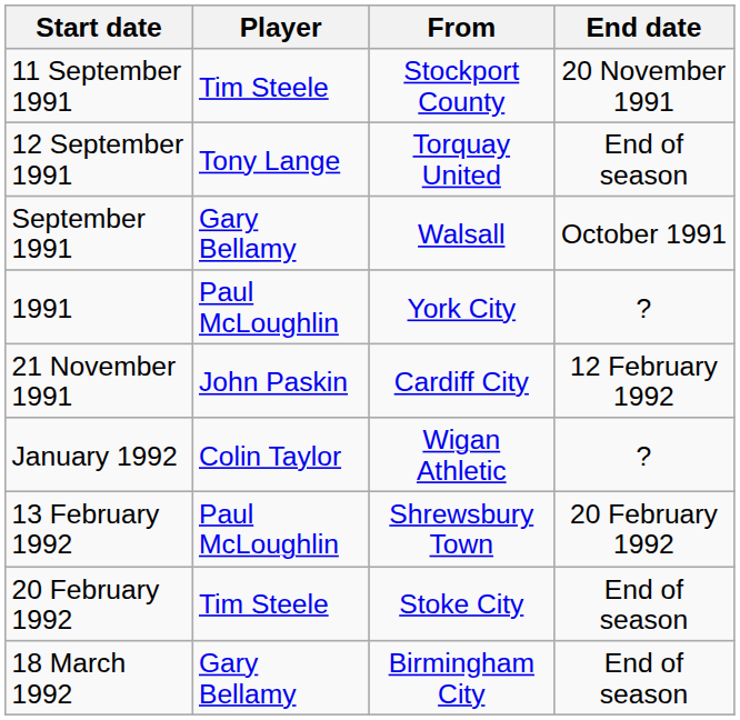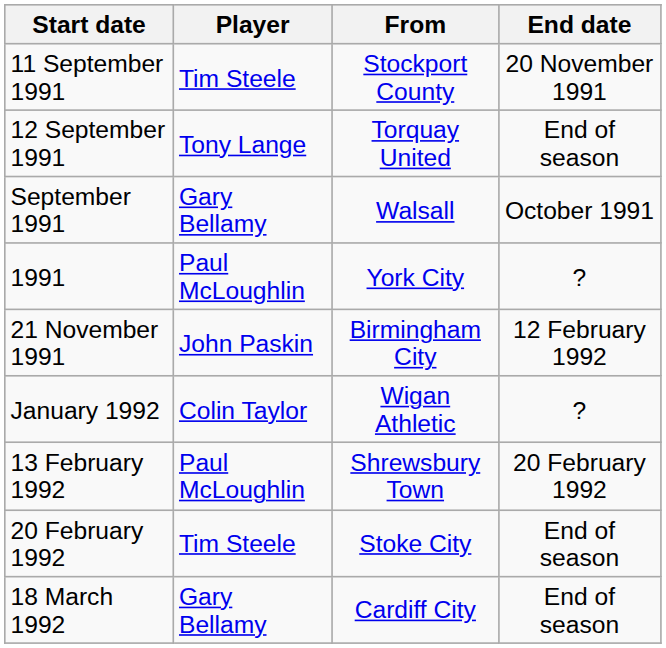 <table class="wikitable" style="text-align:center; font-size:95%;width:65%; text-align:left">
 <tr>
 <th><strong>Start date</strong></th>
 <th><strong>Player</strong></th>
 <th><strong>From</strong></th>
 <th><strong>End date</strong></th>
 </tr>
 <tr --->
 <td>11 September 1991</td>
 <td> <a href='#'>Tim Steele</a></td>
 <td align="center"><a href='#'>Stockport County</a></td>
 <td align="center">20 November 1991</td>
 </tr>
 <tr --->
 <td>12 September 1991</td>
 <td> <a href='#'>Tony Lange</a></td>
 <td align="center"><a href='#'>Torquay United</a></td>
 <td align="center">End of season</td>
 </tr>
 <tr --->
 <td>September 1991</td>
 <td> <a href='#'>Gary Bellamy</a></td>
 <td align="center"><a href='#'>Walsall</a></td>
 <td align="center">October 1991</td>
 </tr>
 <tr --->
 <td>1991</td>
 <td> <a href='#'>Paul McLoughlin</a></td>
 <td align="center"><a href='#'>York City</a></td>
 <td align="center">?</td>
 </tr>
 <tr --->
 <td>21 November 1991</td>
 <td> <a href='#'>John Paskin</a></td>
-<td align="center"> <a href='#'>Cardiff City</a></td>
+<td align="center"><a href='#'>Birmingham City</a></td>
 <td align="center">12 February 1992</td>
 </tr>
 <tr --->
 <td>January 1992</td>
 <td> <a href='#'>Colin Taylor</a></td>
 <td align="center"><a href='#'>Wigan Athletic</a></td>
 <td align="center">?</td>
 </tr>
 <tr --->
 <td>13 February 1992</td>
 <td> <a href='#'>Paul McLoughlin</a></td>
 <td align="center"><a href='#'>Shrewsbury Town</a></td>
 <td align="center">20 February 1992</td>
 </tr>
 <tr --->
 <td>20 February 1992</td>
 <td> <a href='#'>Tim Steele</a></td>
 <td align="center"><a href='#'>Stoke City</a></td>
 <td align="center">End of season</td>
 </tr>
 <tr --->
 <td>18 March 1992</td>
 <td> <a href='#'>Gary Bellamy</a></td>
-<td align="center"><a href='#'>Birmingham City</a></td>
+<td align="center"> <a href='#'>Cardiff City</a></td>
 <td align="center">End of season</td>
 </tr>
 </table>
